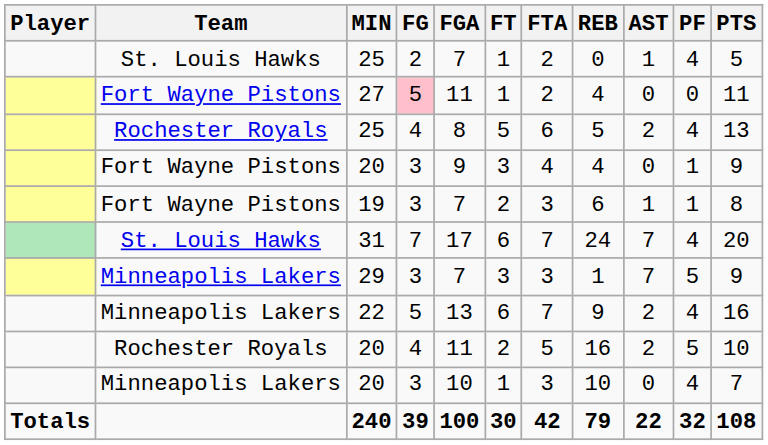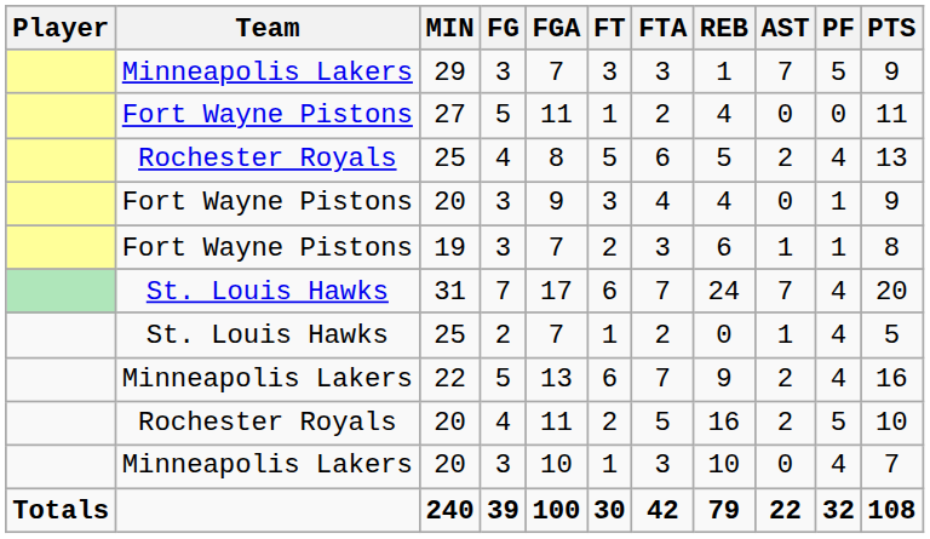 <table class="wikitable sortable">
 <tr>
 <th>Player</th>
 <th>Team</th>
 <th>MIN</th>
 <th>FG</th>
 <th>FGA</th>
 <th>FT</th>
 <th>FTA</th>
 <th>REB</th>
 <th>AST</th>
 <th>PF</th>
 <th>PTS</th>
 </tr>
 <tr>
-<td></td>
-<td align=center>St. Louis Hawks</td>
-<td align=center>25</td>
-<td align=center>2</td>
+<td bgcolor="#FFFF99"></td>
+<td align=center><a href='#'>Minneapolis Lakers</a></td>
+<td align=center>29</td>
+<td align=center>3</td>
 <td align=center>7</td>
+<td align=center>3</td>
+<td align=center>3</td>
 <td align=center>1</td>
-<td align=center>2</td>
-<td align=center>0</td>
-<td align=center>1</td>
-<td align=center>4</td>
+<td align=center>7</td>
 <td align=center>5</td>
+<td align=center>9</td>
 </tr>
 <tr>
 <td bgcolor="#FFFF99"></td>
 <td align=center><a href='#'>Fort Wayne Pistons</a></td>
 <td align=center>27</td>
-<td align=center style="background: pink;">5</td>
+<td align=center>5</td>
 <td align=center>11</td>
 <td align=center>1</td>
 <td align=center>2</td>
 <td align=center>4</td>
 <td align=center>0</td>
 <td align=center>0</td>
 <td align=center>11</td>
 </tr>
 <tr>
 <td bgcolor="#FFFF99"></td>
 <td align=center><a href='#'>Rochester Royals</a></td>
 <td align=center>25</td>
 <td align=center>4</td>
 <td align=center>8</td>
 <td align=center>5</td>
 <td align=center>6</td>
 <td align=center>5</td>
 <td align=center>2</td>
 <td align=center>4</td>
 <td align=center>13</td>
 </tr>
 <tr>
 <td bgcolor="#FFFF99"></td>
 <td align=center>Fort Wayne Pistons</td>
 <td align=center>20</td>
 <td align=center>3</td>
 <td align=center>9</td>
 <td align=center>3</td>
 <td align=center>4</td>
 <td align=center>4</td>
 <td align=center>0</td>
 <td align=center>1</td>
 <td align=center>9</td>
 </tr>
 <tr>
 <td bgcolor="#FFFF99"></td>
 <td align=center>Fort Wayne Pistons</td>
 <td align=center>19</td>
 <td align=center>3</td>
 <td align=center>7</td>
 <td align=center>2</td>
 <td align=center>3</td>
 <td align=center>6</td>
 <td align=center>1</td>
 <td align=center>1</td>
 <td align=center>8</td>
 </tr>
 <tr>
 <td bgcolor="#AFE6BA"></td>
 <td align=center><a href='#'>St. Louis Hawks</a></td>
 <td align=center>31</td>
 <td align=center>7</td>
 <td align=center>17</td>
 <td align=center>6</td>
 <td align=center>7</td>
 <td align=center>24</td>
 <td align=center>7</td>
 <td align=center>4</td>
 <td align=center>20</td>
 </tr>
 <tr>
-<td bgcolor="#FFFF99"></td>
-<td align=center><a href='#'>Minneapolis Lakers</a></td>
-<td align=center>29</td>
-<td align=center>3</td>
+<td></td>
+<td align=center>St. Louis Hawks</td>
+<td align=center>25</td>
+<td align=center>2</td>
 <td align=center>7</td>
-<td align=center>3</td>
-<td align=center>3</td>
 <td align=center>1</td>
-<td align=center>7</td>
+<td align=center>2</td>
+<td align=center>0</td>
+<td align=center>1</td>
+<td align=center>4</td>
 <td align=center>5</td>
-<td align=center>9</td>
 </tr>
 <tr>
 <td></td>
 <td align=center>Minneapolis Lakers</td>
 <td align=center>22</td>
 <td align=center>5</td>
 <td align=center>13</td>
 <td align=center>6</td>
 <td align=center>7</td>
 <td align=center>9</td>
 <td align=center>2</td>
 <td align=center>4</td>
 <td align=center>16</td>
 </tr>
 <tr>
 <td></td>
 <td align=center>Rochester Royals</td>
 <td align=center>20</td>
 <td align=center>4</td>
 <td align=center>11</td>
 <td align=center>2</td>
 <td align=center>5</td>
 <td align=center>16</td>
 <td align=center>2</td>
 <td align=center>5</td>
 <td align=center>10</td>
 </tr>
 <tr>
 <td></td>
 <td align=center>Minneapolis Lakers</td>
 <td align=center>20</td>
 <td align=center>3</td>
 <td align=center>10</td>
 <td align=center>1</td>
 <td align=center>3</td>
 <td align=center>10</td>
 <td align=center>0</td>
 <td align=center>4</td>
 <td align=center>7</td>
 </tr>
 <tr class="sortbottom">
 <td align=center><strong>Totals</strong></td>
 <td align=center></td>
 <td align=center><strong>240</strong></td>
 <td align=center><strong>39</strong></td>
 <td align=center><strong>100</strong></td>
 <td align=center><strong>30</strong></td>
 <td align=center><strong>42</strong></td>
 <td align=center><strong>79</strong></td>
 <td align=center><strong>22</strong></td>
 <td align=center><strong>32</strong></td>
 <td align=center><strong>108</strong></td>
 </tr>
 </table>
